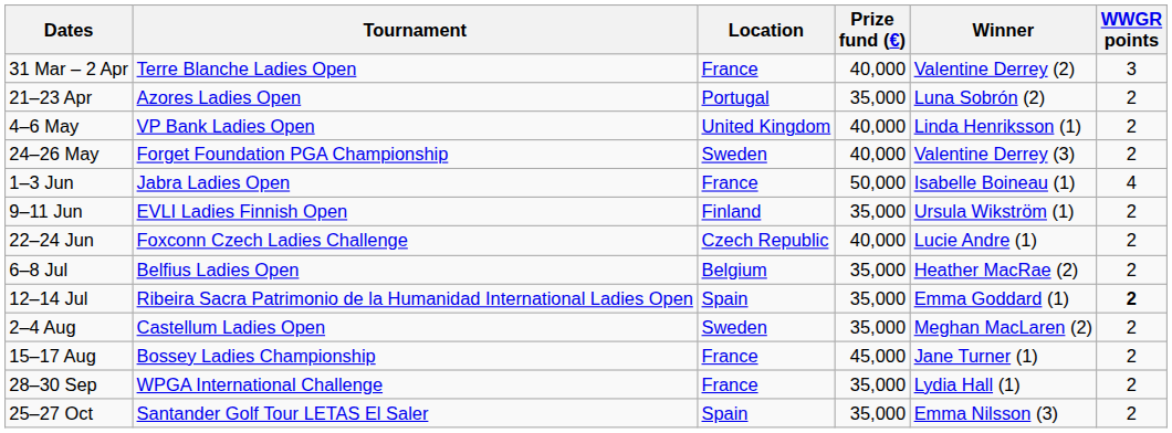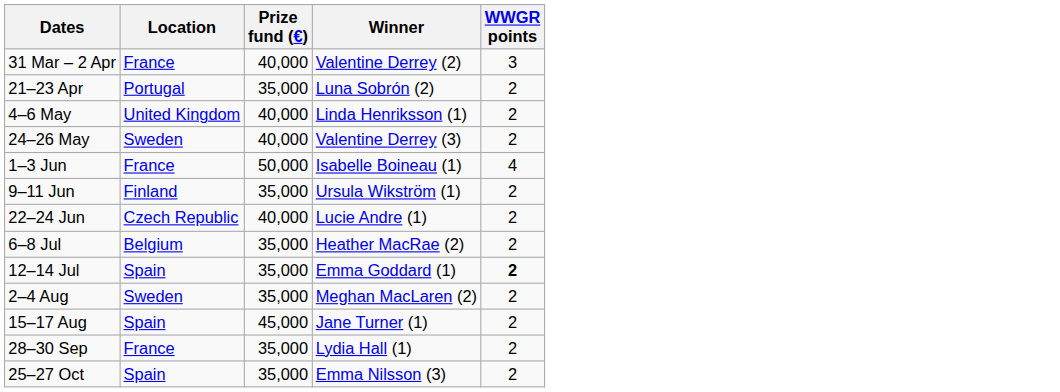 <table class="wikitable sortable" style="font-size:95%;">
 <tr>
 <th>Dates</th>
-<th>Tournament</th>
 <th>Location</th>
 <th>Prize<br>fund (<a href='#'>€</a>)</th>
 <th>Winner</th>
 <th><a href='#'>WWGR</a><br>points</th>
 </tr>
 <tr>
 <td>31 Mar – 2 Apr</td>
-<td><a href='#'>Terre Blanche Ladies Open</a></td>
 <td><a href='#'>France</a></td>
 <td align=right>40,000</td>
 <td> <a href='#'>Valentine Derrey</a> (2)</td>
 <td align=center>3</td>
 </tr>
 <tr>
 <td>21–23 Apr</td>
-<td><a href='#'>Azores Ladies Open</a></td>
 <td><a href='#'>Portugal</a></td>
 <td align=right>35,000</td>
 <td> <a href='#'>Luna Sobrón</a> (2)</td>
 <td align=center>2</td>
 </tr>
 <tr>
 <td>4–6 May</td>
-<td><a href='#'>VP Bank Ladies Open</a></td>
 <td><a href='#'>United Kingdom</a></td>
 <td align=right>40,000</td>
 <td> <a href='#'>Linda Henriksson</a> (1)</td>
 <td align=center>2</td>
 </tr>
 <tr>
 <td>24–26 May</td>
-<td><a href='#'>Forget Foundation PGA Championship</a></td>
 <td><a href='#'>Sweden</a></td>
 <td align=right>40,000</td>
 <td> <a href='#'>Valentine Derrey</a> (3)</td>
 <td align=center>2</td>
 </tr>
 <tr>
 <td>1–3 Jun</td>
-<td><a href='#'>Jabra Ladies Open</a></td>
 <td><a href='#'>France</a></td>
 <td align=right>50,000</td>
 <td> <a href='#'>Isabelle Boineau</a> (1)</td>
 <td align=center>4</td>
 </tr>
 <tr>
 <td>9–11 Jun</td>
-<td><a href='#'>EVLI Ladies Finnish Open</a></td>
 <td><a href='#'>Finland</a></td>
 <td align=right>35,000</td>
 <td> <a href='#'>Ursula Wikström</a> (1)</td>
 <td align=center>2</td>
 </tr>
 <tr>
 <td>22–24 Jun</td>
-<td><a href='#'>Foxconn Czech Ladies Challenge</a></td>
 <td><a href='#'>Czech Republic</a></td>
 <td align=right>40,000</td>
 <td> <a href='#'>Lucie Andre</a> (1)</td>
 <td align=center>2</td>
 </tr>
 <tr>
 <td>6–8 Jul</td>
-<td><a href='#'>Belfius Ladies Open</a></td>
 <td><a href='#'>Belgium</a></td>
 <td align=right>35,000</td>
 <td> <a href='#'>Heather MacRae</a> (2)</td>
 <td align=center>2</td>
 </tr>
 <tr>
 <td>12–14 Jul</td>
-<td><a href='#'>Ribeira Sacra Patrimonio de la Humanidad International Ladies Open</a></td>
 <td><a href='#'>Spain</a></td>
 <td align=right>35,000</td>
 <td> <a href='#'>Emma Goddard</a> (1)</td>
 <td align=center><strong>2</strong></td>
 </tr>
 <tr>
 <td>2–4 Aug</td>
-<td><a href='#'>Castellum Ladies Open</a></td>
 <td><a href='#'>Sweden</a></td>
 <td align=right>35,000</td>
 <td> <a href='#'>Meghan MacLaren</a> (2)</td>
 <td align=center>2</td>
 </tr>
 <tr>
 <td>15–17 Aug</td>
-<td><a href='#'>Bossey Ladies Championship</a></td>
-<td><a href='#'>France</a></td>
+<td><a href='#'>Spain</a></td>
 <td align=right>45,000</td>
 <td> <a href='#'>Jane Turner</a> (1)</td>
 <td align=center>2</td>
 </tr>
 <tr>
 <td>28–30 Sep</td>
-<td><a href='#'>WPGA International Challenge</a></td>
 <td><a href='#'>France</a></td>
 <td align=right>35,000</td>
 <td> <a href='#'>Lydia Hall</a> (1)</td>
 <td align=center>2</td>
 </tr>
 <tr>
 <td>25–27 Oct</td>
-<td><a href='#'>Santander Golf Tour LETAS El Saler</a></td>
 <td><a href='#'>Spain</a></td>
 <td align=right>35,000</td>
 <td> <a href='#'>Emma Nilsson</a> (3)</td>
 <td align=center>2</td>
 </tr>
 </table>
